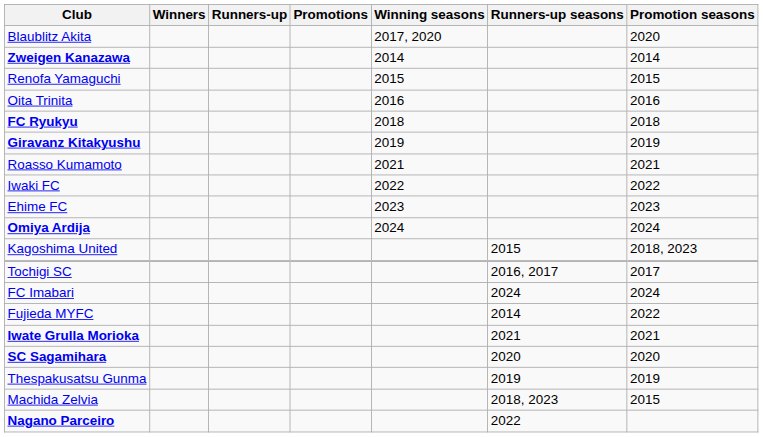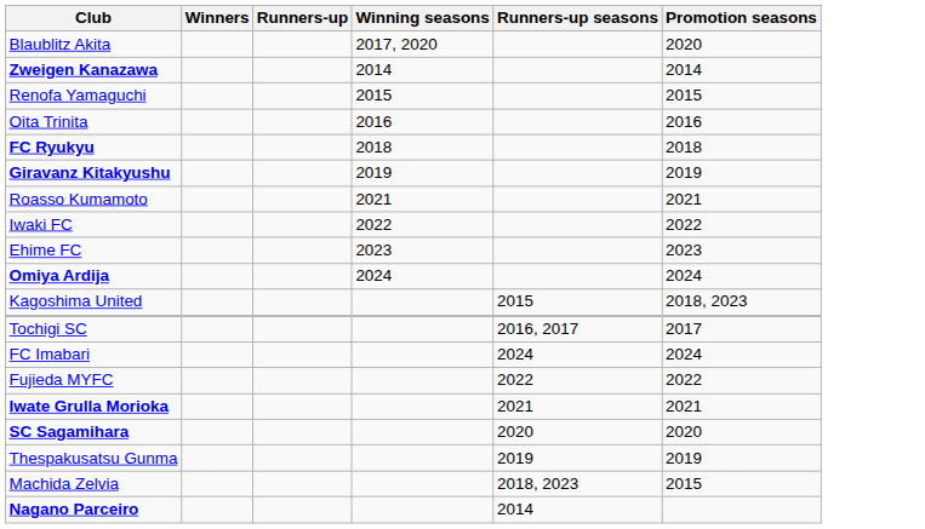 <table class="wikitable">
 <tr>
 <th>Club</th>
 <th>Winners</th>
 <th>Runners-up</th>
-<th>Promotions</th>
 <th>Winning seasons</th>
 <th>Runners-up seasons</th>
 <th>Promotion seasons</th>
 </tr>
 <tr>
 <td><a href='#'>Blaublitz Akita</a></td>
-<td></td>
 <td></td>
 <td></td>
 <td>2017, 2020</td>
 <td></td>
 <td>2020</td>
 </tr>
 <tr>
 <td><strong><a href='#'>Zweigen Kanazawa</a></strong></td>
 <td></td>
 <td></td>
-<td></td>
 <td>2014</td>
 <td></td>
 <td>2014</td>
 </tr>
 <tr>
 <td><a href='#'>Renofa Yamaguchi</a></td>
-<td></td>
 <td></td>
 <td></td>
 <td>2015</td>
 <td></td>
 <td>2015</td>
 </tr>
 <tr>
 <td><a href='#'>Oita Trinita</a></td>
 <td></td>
 <td></td>
-<td></td>
 <td>2016</td>
 <td></td>
 <td>2016</td>
 </tr>
 <tr>
 <td><strong><a href='#'>FC Ryukyu</a></strong></td>
-<td></td>
 <td></td>
 <td></td>
 <td>2018</td>
 <td></td>
 <td>2018</td>
 </tr>
 <tr>
 <td><strong><a href='#'>Giravanz Kitakyushu</a></strong></td>
 <td></td>
 <td></td>
-<td></td>
 <td>2019</td>
 <td></td>
 <td>2019</td>
 </tr>
 <tr>
 <td><a href='#'>Roasso Kumamoto</a></td>
-<td></td>
 <td></td>
 <td></td>
 <td>2021</td>
 <td></td>
 <td>2021</td>
 </tr>
 <tr>
 <td><a href='#'>Iwaki FC</a></td>
 <td></td>
 <td></td>
-<td></td>
 <td>2022</td>
 <td></td>
 <td>2022</td>
 </tr>
 <tr>
 <td><a href='#'>Ehime FC</a></td>
 <td></td>
 <td></td>
-<td></td>
 <td>2023</td>
 <td></td>
 <td>2023</td>
 </tr>
 <tr>
 <td><strong><a href='#'>Omiya Ardija</a></strong></td>
-<td></td>
 <td></td>
 <td></td>
 <td>2024</td>
 <td></td>
 <td>2024</td>
 </tr>
 <tr>
 <td><a href='#'>Kagoshima United</a></td>
 <td></td>
 <td></td>
 <td></td>
-<td></td>
 <td>2015</td>
 <td>2018, 2023</td>
 </tr>
 <tr>
 <td style="border-top-width: 2px;"><a href='#'>Tochigi SC</a></td>
-<td style="border-top-width: 2px;"></td>
 <td style="border-top-width: 2px;"></td>
 <td style="border-top-width: 2px;"></td>
 <td style="border-top-width: 2px;"></td>
 <td style="border-top-width: 2px;">2016, 2017</td>
 <td style="border-top-width: 2px;">2017</td>
 </tr>
 <tr>
 <td><a href='#'>FC Imabari</a></td>
 <td></td>
 <td></td>
 <td></td>
-<td></td>
 <td>2024</td>
 <td>2024</td>
 </tr>
 <tr>
 <td><a href='#'>Fujieda MYFC</a></td>
 <td></td>
 <td></td>
 <td></td>
-<td></td>
-<td>2014</td>
+<td>2022</td>
 <td>2022</td>
 </tr>
 <tr>
 <td><strong><a href='#'>Iwate Grulla Morioka</a></strong></td>
-<td></td>
 <td></td>
 <td></td>
 <td></td>
 <td>2021</td>
 <td>2021</td>
 </tr>
 <tr>
 <td><strong><a href='#'>SC Sagamihara</a></strong></td>
 <td></td>
 <td></td>
 <td></td>
-<td></td>
 <td>2020</td>
 <td>2020</td>
 </tr>
 <tr>
 <td><a href='#'>Thespakusatsu Gunma</a></td>
-<td></td>
 <td></td>
 <td></td>
 <td></td>
 <td>2019</td>
 <td>2019</td>
 </tr>
 <tr>
 <td><a href='#'>Machida Zelvia</a></td>
 <td></td>
 <td></td>
 <td></td>
-<td></td>
 <td>2018, 2023</td>
 <td>2015</td>
 </tr>
 <tr>
 <td><strong><a href='#'>Nagano Parceiro</a></strong></td>
 <td></td>
 <td></td>
 <td></td>
-<td></td>
-<td>2022</td>
+<td>2014</td>
 <td></td>
 </tr>
 </table>
